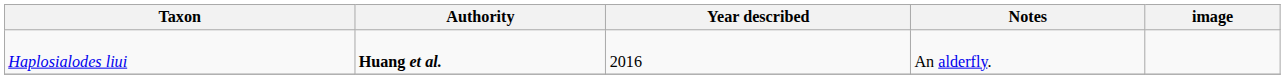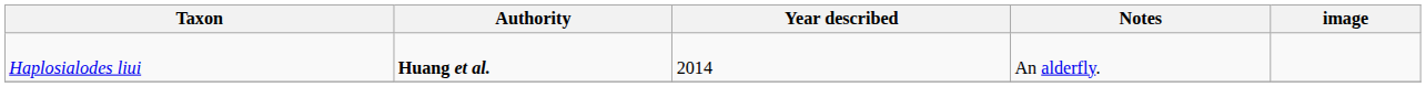 <table class="wikitable sortable" align="center" width="100%">
 <tr>
 <th>Taxon</th>
 <th>Authority</th>
 <th>Year described</th>
 <th>Notes</th>
 <th>image</th>
 </tr>
 <tr>
 <td><br><em><a href='#'>Haplosialodes liui</a></em></td>
 <td><strong><br>Huang <em>et al.</em></strong></td>
-<td><br>2016</td>
+<td><br>2014</td>
 <td><br>An <a href='#'>alderfly</a>.</td>
 <td></td>
 </tr>
 <tr>
 </tr>
 </table>
